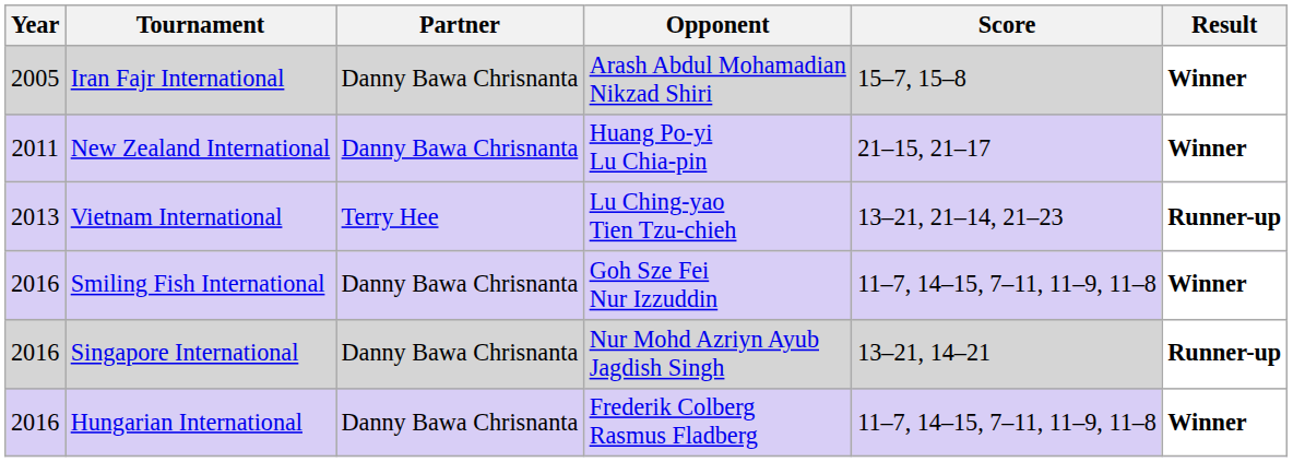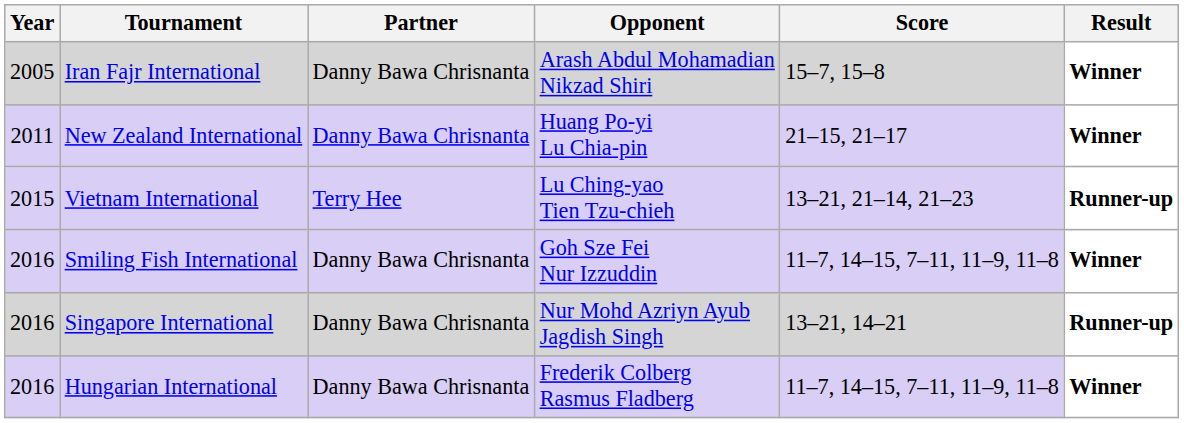 <table class="sortable wikitable" style="font-size: 90%;">
 <tr>
 <th>Year</th>
 <th>Tournament</th>
 <th>Partner</th>
 <th>Opponent</th>
 <th>Score</th>
 <th>Result</th>
 </tr>
 <tr style="background:#D5D5D5">
 <td align="center">2005</td>
 <td align="left"><a href='#'>Iran Fajr International</a></td>
 <td align="left"> Danny Bawa Chrisnanta</td>
 <td align="left"> <a href='#'>Arash Abdul Mohamadian</a><br> <a href='#'>Nikzad Shiri</a></td>
 <td align="left">15–7, 15–8</td>
 <td style="text-align:left; background:white"> <strong>Winner</strong></td>
 </tr>
 <tr style="background:#D8CEF6">
 <td align="center">2011</td>
 <td align="left"><a href='#'>New Zealand International</a></td>
 <td align="left"> <a href='#'>Danny Bawa Chrisnanta</a></td>
 <td align="left"> <a href='#'>Huang Po-yi</a><br> <a href='#'>Lu Chia-pin</a></td>
 <td align="left">21–15, 21–17</td>
 <td style="text-align:left; background:white"> <strong>Winner</strong></td>
 </tr>
 <tr style="background:#D8CEF6">
-<td align="center">2013</td>
+<td align="center">2015</td>
 <td align="left"><a href='#'>Vietnam International</a></td>
 <td align="left"> <a href='#'>Terry Hee</a></td>
 <td align="left"> <a href='#'>Lu Ching-yao</a><br> <a href='#'>Tien Tzu-chieh</a></td>
 <td align="left">13–21, 21–14, 21–23</td>
 <td style="text-align:left; background:white"> <strong>Runner-up</strong></td>
 </tr>
 <tr style="background:#D8CEF6">
 <td align="center">2016</td>
 <td align="left"><a href='#'>Smiling Fish International</a></td>
 <td align="left"> Danny Bawa Chrisnanta</td>
 <td align="left"> <a href='#'>Goh Sze Fei</a><br> <a href='#'>Nur Izzuddin</a></td>
 <td align="left">11–7, 14–15, 7–11, 11–9, 11–8</td>
 <td style="text-align:left; background:white"> <strong>Winner</strong></td>
 </tr>
 <tr style="background:#D5D5D5">
 <td align="center">2016</td>
 <td align="left"><a href='#'>Singapore International</a></td>
 <td align="left"> Danny Bawa Chrisnanta</td>
 <td align="left"> <a href='#'>Nur Mohd Azriyn Ayub</a><br> <a href='#'>Jagdish Singh</a></td>
 <td align="left">13–21, 14–21</td>
 <td style="text-align:left; background:white"> <strong>Runner-up</strong></td>
 </tr>
 <tr style="background:#D8CEF6">
 <td align="center">2016</td>
 <td align="left"><a href='#'>Hungarian International</a></td>
 <td align="left"> Danny Bawa Chrisnanta</td>
 <td align="left"> <a href='#'>Frederik Colberg</a><br> <a href='#'>Rasmus Fladberg</a></td>
 <td align="left">11–7, 14–15, 7–11, 11–9, 11–8</td>
 <td style="text-align:left; background:white"> <strong>Winner</strong></td>
 </tr>
 </table>
